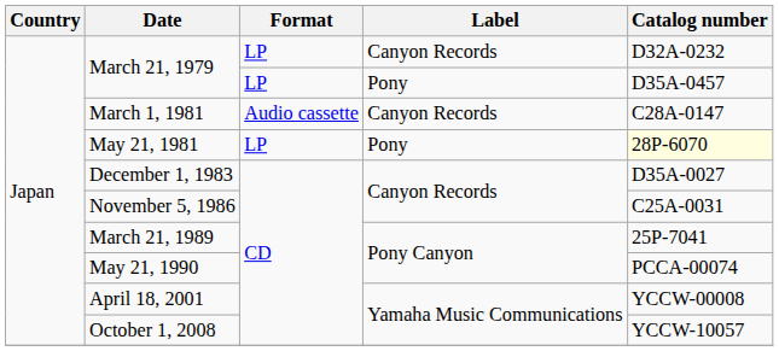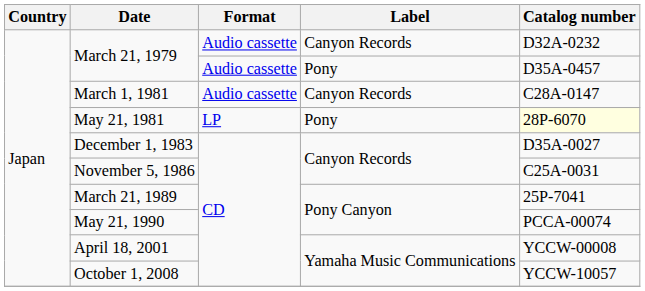 <table class="wikitable">
 <tr>
 <th>Country</th>
 <th>Date</th>
 <th>Format</th>
 <th>Label</th>
 <th>Catalog number</th>
 </tr>
 <tr>
 <td rowspan="10">Japan</td>
 <td rowspan="2">March 21, 1979</td>
-<td><a href='#'>LP</a></td>
+<td><a href='#'>Audio cassette</a></td>
 <td>Canyon Records</td>
 <td>D32A-0232</td>
 </tr>
 <tr>
-<td><a href='#'>LP</a></td>
+<td><a href='#'>Audio cassette</a></td>
 <td>Pony</td>
 <td>D35A-0457</td>
 </tr>
 <tr>
 <td>March 1, 1981</td>
 <td><a href='#'>Audio cassette</a></td>
 <td>Canyon Records</td>
 <td>C28A-0147</td>
 </tr>
 <tr>
 <td>May 21, 1981</td>
 <td><a href='#'>LP</a></td>
 <td>Pony</td>
 <td style="background: lightyellow;">28P-6070</td>
 </tr>
 <tr>
 <td>December 1, 1983</td>
 <td rowspan="6"><a href='#'>CD</a></td>
 <td rowspan="2">Canyon Records</td>
 <td>D35A-0027</td>
 </tr>
 <tr>
 <td>November 5, 1986</td>
 <td>C25A-0031</td>
 </tr>
 <tr>
 <td>March 21, 1989</td>
 <td rowspan="2">Pony Canyon</td>
 <td>25P-7041</td>
 </tr>
 <tr>
 <td>May 21, 1990</td>
 <td>PCCA-00074</td>
 </tr>
 <tr>
 <td>April 18, 2001</td>
 <td rowspan="2">Yamaha Music Communications</td>
 <td>YCCW-00008</td>
 </tr>
 <tr>
 <td>October 1, 2008</td>
 <td>YCCW-10057</td>
 </tr>
 <tr>
 </tr>
 </table>
